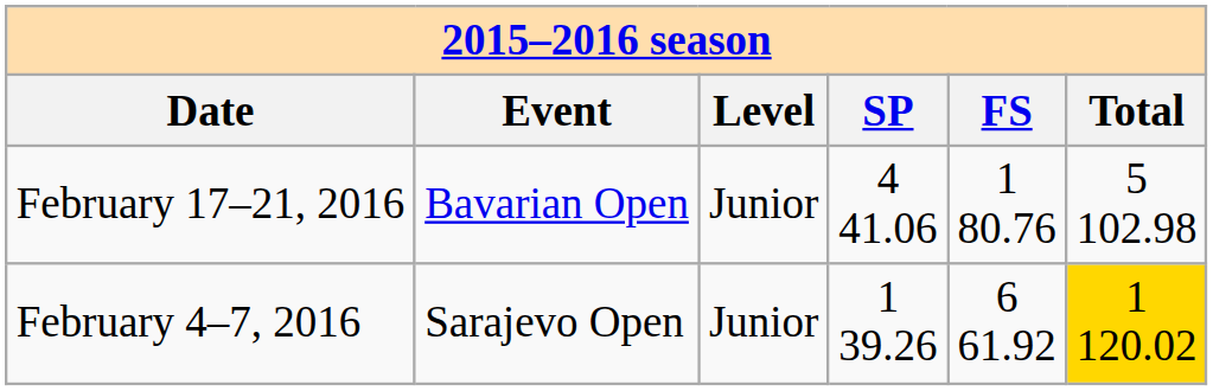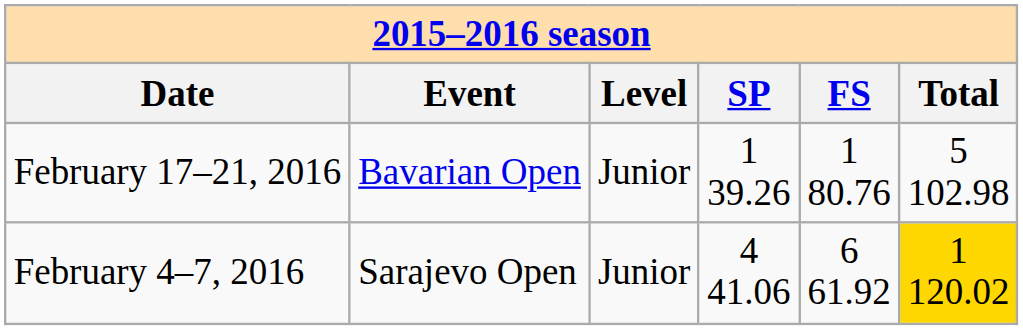 <table class="wikitable">
 <tr>
 <th style="background-color: #ffdead;" colspan=7 align=center><strong><a href='#'>2015–2016 season</a></strong></th>
 </tr>
 <tr>
 <th>Date</th>
 <th>Event</th>
 <th>Level</th>
 <th><a href='#'>SP</a></th>
 <th><a href='#'>FS</a></th>
 <th>Total</th>
 </tr>
 <tr>
 <td>February 17–21, 2016</td>
 <td><a href='#'>Bavarian Open</a></td>
 <td>Junior</td>
-<td align=center>4 <br> 41.06</td>
+<td align=center>1 <br> 39.26</td>
 <td align=center>1 <br> 80.76</td>
 <td align=center>5 <br> 102.98</td>
 </tr>
 <tr>
 <td>February 4–7, 2016</td>
 <td>Sarajevo Open</td>
 <td>Junior</td>
-<td align=center>1 <br> 39.26</td>
+<td align=center>4 <br> 41.06</td>
 <td align=center>6 <br> 61.92</td>
 <td align=center bgcolor=gold>1 <br> 120.02</td>
 </tr>
 </table>
